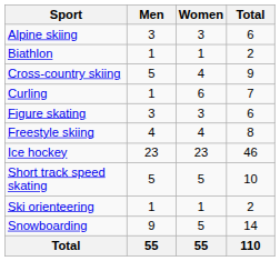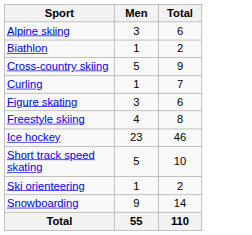 <table class="wikitable sortable" style="text-align:center">
 <tr>
 <th width=150>Sport</th>
 <th width=55>Men</th>
-<th width=55>Women</th>
 <th width=55>Total</th>
 </tr>
 <tr>
 <td align=left><a href='#'>Alpine skiing</a></td>
-<td>3</td>
 <td>3</td>
 <td>6</td>
 </tr>
 <tr>
 <td align=left><a href='#'>Biathlon</a></td>
 <td>1</td>
-<td>1</td>
 <td>2</td>
 </tr>
 <tr>
 <td align=left><a href='#'>Cross-country skiing</a></td>
 <td>5</td>
-<td>4</td>
 <td>9</td>
 </tr>
 <tr>
 <td align=left><a href='#'>Curling</a></td>
 <td>1</td>
-<td>6</td>
 <td>7</td>
 </tr>
 <tr>
 <td align=left><a href='#'>Figure skating</a></td>
-<td>3</td>
 <td>3</td>
 <td>6</td>
 </tr>
 <tr>
 <td align=left><a href='#'>Freestyle skiing</a></td>
 <td>4</td>
-<td>4</td>
 <td>8</td>
 </tr>
 <tr>
 <td align=left><a href='#'>Ice hockey</a></td>
-<td>23</td>
 <td>23</td>
 <td>46</td>
 </tr>
 <tr>
 <td align=left><a href='#'>Short track speed skating</a></td>
 <td>5</td>
-<td>5</td>
 <td>10</td>
 </tr>
 <tr>
 <td align=left><a href='#'>Ski orienteering</a></td>
-<td>1</td>
 <td>1</td>
 <td>2</td>
 </tr>
 <tr>
 <td align=left><a href='#'>Snowboarding</a></td>
 <td>9</td>
-<td>5</td>
 <td>14</td>
 </tr>
 <tr>
 <th>Total</th>
 <th>55</th>
-<th>55</th>
 <th>110</th>
 </tr>
 </table>
